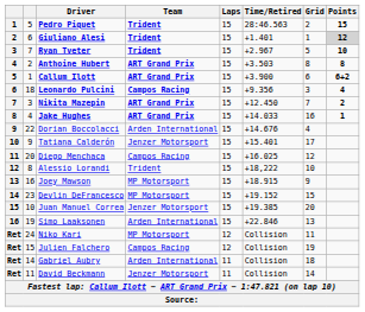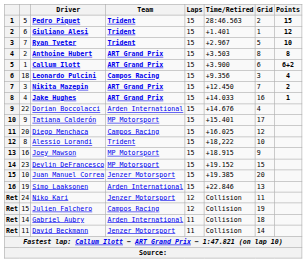 <table class="wikitable" style="font-size: 85%;">
 <tr>
 <th></th>
 <th></th>
 <th>Driver</th>
 <th>Team</th>
 <th>Laps</th>
 <th>Time/Retired</th>
 <th>Grid</th>
 <th>Points</th>
 </tr>
 <tr>
 <th>1</th>
 <td align="center">5</td>
 <td><strong> <a href='#'>Pedro Piquet</a></strong></td>
 <td><strong><a href='#'>Trident</a></strong></td>
 <td>15</td>
 <td>28:46.563</td>
 <td>2</td>
 <td align="center"><strong>15</strong></td>
 </tr>
 <tr>
 <th>2</th>
 <td align="center">6</td>
 <td><strong> <a href='#'>Giuliano Alesi</a></strong></td>
 <td><strong><a href='#'>Trident</a></strong></td>
 <td>15</td>
 <td>+1.401</td>
 <td>1</td>
-<td align="center" style="background: lightgrey;"><strong>12</strong></td>
+<td align="center"><strong>12</strong></td>
 </tr>
 <tr>
 <th>3</th>
 <td align="center">7</td>
 <td><strong> <a href='#'>Ryan Tveter</a></strong></td>
 <td><strong><a href='#'>Trident</a></strong></td>
 <td>15</td>
 <td>+2.967</td>
 <td>5</td>
 <td align="center"><strong>10</strong></td>
 </tr>
 <tr>
 <th>4</th>
 <td align="center">2</td>
 <td><strong> <a href='#'>Anthoine Hubert</a></strong></td>
 <td><strong><a href='#'>ART Grand Prix</a></strong></td>
 <td>15</td>
 <td>+3.503</td>
 <td>8</td>
 <td align="center"><strong>8</strong></td>
 </tr>
 <tr>
 <th>5</th>
 <td align="center">1</td>
 <td><strong> <a href='#'>Callum Ilott</a></strong></td>
 <td><strong><a href='#'>ART Grand Prix</a></strong></td>
 <td>15</td>
 <td>+3.900</td>
 <td>6</td>
 <td align="center"><strong>6+2</strong></td>
 </tr>
 <tr>
 <th>6</th>
 <td align="center">18</td>
 <td><strong> <a href='#'>Leonardo Pulcini</a></strong></td>
 <td><strong><a href='#'>Campos Racing</a></strong></td>
 <td>15</td>
 <td>+9.356</td>
 <td>3</td>
 <td align="center"><strong>4</strong></td>
 </tr>
 <tr>
 <th>7</th>
 <td align="center">3</td>
 <td><strong> <a href='#'>Nikita Mazepin</a></strong></td>
 <td><strong><a href='#'>ART Grand Prix</a></strong></td>
 <td>15</td>
 <td>+12.450</td>
 <td>7</td>
 <td align="center"><strong>2</strong></td>
 </tr>
 <tr>
 <th>8</th>
 <td align="center">4</td>
 <td><strong> <a href='#'>Jake Hughes</a></strong></td>
 <td><strong><a href='#'>ART Grand Prix</a></strong></td>
 <td>15</td>
 <td>+14.033</td>
 <td>16</td>
 <td align="center"><strong>1</strong></td>
 </tr>
 <tr>
 <th>9</th>
 <td align="center">22</td>
 <td> <a href='#'>Dorian Boccolacci</a></td>
 <td><a href='#'>Arden International</a></td>
 <td>15</td>
 <td>+14.676</td>
 <td>4</td>
 <td></td>
 </tr>
 <tr>
 <th>10</th>
 <td align="center">9</td>
 <td> <a href='#'>Tatiana Calderón</a></td>
-<td><a href='#'>Jenzer Motorsport</a></td>
+<td><a href='#'>MP Motorsport</a></td>
 <td>15</td>
 <td>+15.401</td>
 <td>17</td>
 <td></td>
 </tr>
 <tr>
 <th>11</th>
 <td align="center">20</td>
 <td> <a href='#'>Diego Menchaca</a></td>
 <td><a href='#'>Campos Racing</a></td>
 <td>15</td>
 <td>+16.025</td>
 <td>12</td>
 <td></td>
 </tr>
 <tr>
 <th>12</th>
 <td align="center">8</td>
 <td> <a href='#'>Alessio Lorandi</a></td>
 <td><a href='#'>Trident</a></td>
 <td>15</td>
 <td>+18,222</td>
 <td>10</td>
 <td></td>
 </tr>
 <tr>
 <th>13</th>
 <td align="center">16</td>
 <td> <a href='#'>Joey Mawson</a></td>
 <td><a href='#'>MP Motorsport</a></td>
 <td>15</td>
 <td>+18.915</td>
 <td>9</td>
 <td></td>
 </tr>
 <tr>
 <th>14</th>
 <td align="center">23</td>
 <td> <a href='#'>Devlin DeFrancesco</a></td>
 <td><a href='#'>MP Motorsport</a></td>
 <td>15</td>
 <td>+19.152</td>
 <td>15</td>
 <td></td>
 </tr>
 <tr>
 <th>15</th>
 <td align="center">10</td>
 <td> <a href='#'>Juan Manuel Correa</a></td>
 <td><a href='#'>Jenzer Motorsport</a></td>
 <td>15</td>
 <td>+19.385</td>
 <td>20</td>
 <td></td>
 </tr>
 <tr>
 <th>16</th>
 <td align="center">19</td>
 <td> <a href='#'>Simo Laaksonen</a></td>
 <td><a href='#'>Arden International</a></td>
 <td>15</td>
 <td>+22.846</td>
 <td>13</td>
 <td></td>
 </tr>
 <tr>
 <th>Ret</th>
 <td align="center">24</td>
 <td> <a href='#'>Niko Kari</a></td>
-<td><a href='#'>MP Motorsport</a></td>
+<td><a href='#'>Jenzer Motorsport</a></td>
 <td>12</td>
 <td>Collision</td>
 <td>11</td>
 <td></td>
 </tr>
 <tr>
 <th>Ret</th>
 <td align="center">15</td>
 <td> <a href='#'>Julien Falchero</a></td>
 <td><a href='#'>Campos Racing</a></td>
 <td>12</td>
 <td>Collision</td>
 <td>19</td>
 <td></td>
 </tr>
 <tr>
 <th>Ret</th>
 <td align="center">14</td>
 <td> <a href='#'>Gabriel Aubry</a></td>
 <td><a href='#'>Arden International</a></td>
 <td>11</td>
 <td>Collision</td>
 <td>18</td>
 <td></td>
 </tr>
 <tr>
 <th>Ret</th>
 <td align="center">11</td>
 <td> <a href='#'>David Beckmann</a></td>
 <td><a href='#'>Jenzer Motorsport</a></td>
 <td>11</td>
 <td>Collision</td>
 <td>14</td>
 <td></td>
 </tr>
 <tr>
 <th colspan="8"><em>Fastest lap: <strong><a href='#'>Callum Ilott</a> − <a href='#'>ART Grand Prix</a> − 1:47.821 (on lap 10)<strong><em></th>
 </tr>
 <tr>
 <th colspan="8">Source:</th>
 </tr>
 </table>
